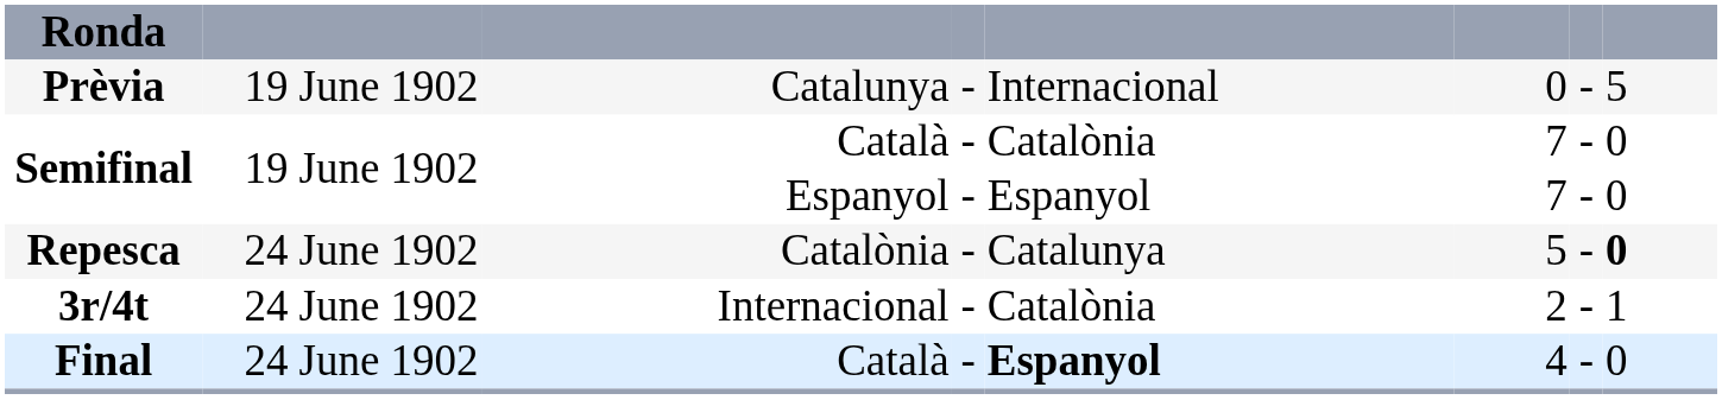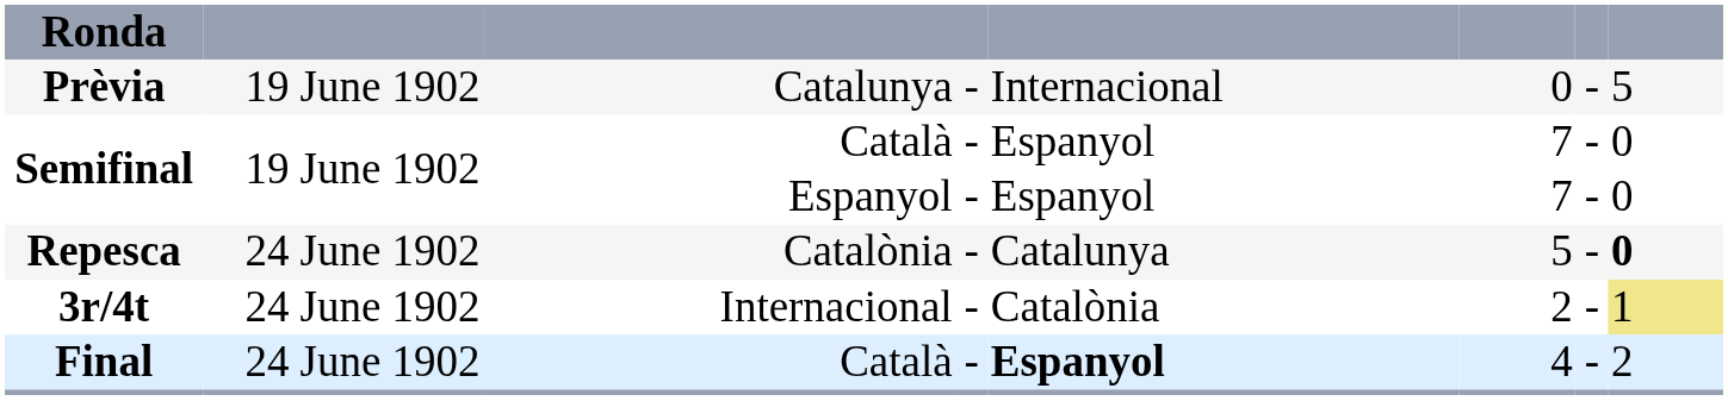 <table align=center cellspacing=0>
 <tr align=center bgcolor=#98A1B2>
 <th width=70><span>Ronda</span></th>
 <th width=100></th>
 <th width=170></th>
 <th width=10></th>
 <th width=170></th>
 <th width=40></th>
 <th width=10></th>
 <th width=40></th>
 </tr>
 <tr align=center style="background:#F5F5F5">
 <td><strong>Prèvia</strong></td>
 <td align=right>19 June 1902</td>
 <td align=right>Catalunya</td>
 <td>-</td>
 <td align=left>Internacional</td>
 <td align=right>0</td>
 <td>-</td>
 <td align=left>5</td>
 </tr>
 <tr align=center>
 <td rowspan=2><strong>Semifinal</strong></td>
 <td rowspan=2 align=right>19 June 1902</td>
 <td align=right>Català</td>
 <td>-</td>
-<td align=left>Catalònia</td>
+<td align=left>Espanyol</td>
 <td align=right>7</td>
 <td>-</td>
 <td align=left>0</td>
 </tr>
 <tr align=center>
 <td align=right>Espanyol</td>
 <td>-</td>
 <td align=left>Espanyol</td>
 <td align=right>7</td>
 <td>-</td>
 <td align=left>0</td>
 </tr>
 <tr align=center style="background:#F5F5F5">
 <td><strong>Repesca</strong></td>
 <td align=right>24 June 1902</td>
 <td align=right>Catalònia</td>
 <td>-</td>
 <td align=left>Catalunya</td>
 <td align=right>5</td>
 <td>-</td>
 <td align=left><strong>0</strong></td>
 </tr>
 <tr align=center>
 <td><strong>3r/4t</strong></td>
 <td align=right>24 June 1902</td>
 <td align=right>Internacional</td>
 <td>-</td>
 <td align=left>Catalònia</td>
 <td align=right>2</td>
 <td>-</td>
-<td align=left>1</td>
+<td align=left style="background: khaki;">1</td>
 </tr>
 <tr align=center style="background:#DDEEFF">
 <td><strong>Final</strong></td>
 <td align=right>24 June 1902</td>
 <td align=right>Català</td>
 <td>-</td>
 <td align=left><strong>Espanyol</strong></td>
 <td align=right>4</td>
 <td>-</td>
-<td align=left>0</td>
+<td align=left>2</td>
 </tr>
 <tr style="background:#98A1B2;">
 <td></td>
 <td></td>
 <td></td>
 <td></td>
 <td></td>
 <td></td>
 <td></td>
 <td></td>
 </tr>
 </table>
